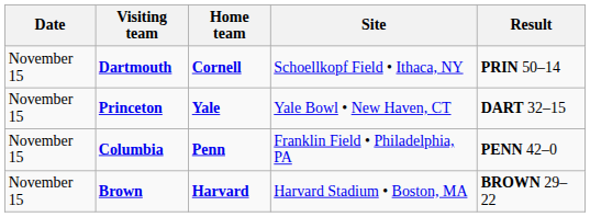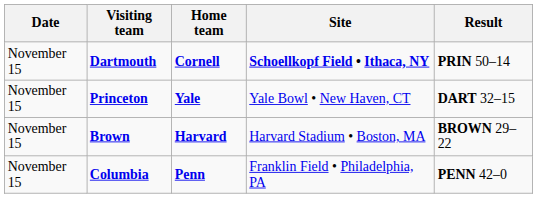 <table class="wikitable">
 <tr>
 <th>Date</th>
 <th>Visiting team</th>
 <th>Home team</th>
 <th>Site</th>
 <th>Result</th>
 </tr>
 <tr>
 <td>November 15</td>
 <td><strong><a href='#'>Dartmouth</a></strong></td>
 <td><strong><a href='#'>Cornell</a></strong></td>
-<td><a href='#'>Schoellkopf Field</a> • <a href='#'>Ithaca, NY</a></td>
+<td><strong><a href='#'>Schoellkopf Field</a> • <a href='#'>Ithaca, NY</a></strong></td>
 <td><strong>PRIN</strong> 50–14</td>
 </tr>
 <tr>
 <td>November 15</td>
 <td><strong><a href='#'>Princeton</a></strong></td>
 <td><strong><a href='#'>Yale</a></strong></td>
 <td><a href='#'>Yale Bowl</a> • <a href='#'>New Haven, CT</a></td>
 <td><strong>DART</strong> 32–15</td>
 </tr>
 <tr>
 <td>November 15</td>
+<td><strong><a href='#'>Brown</a></strong></td>
+<td><strong><a href='#'>Harvard</a></strong></td>
+<td><a href='#'>Harvard Stadium</a> • <a href='#'>Boston, MA</a></td>
+<td><strong>BROWN</strong> 29–22</td>
+</tr>
+<tr>
+<td>November 15</td>
 <td><strong><a href='#'>Columbia</a></strong></td>
 <td><strong><a href='#'>Penn</a></strong></td>
 <td><a href='#'>Franklin Field</a> • <a href='#'>Philadelphia, PA</a></td>
 <td><strong>PENN</strong> 42–0</td>
 </tr>
-<tr>
-<td>November 15</td>
-<td><strong><a href='#'>Brown</a></strong></td>
-<td><strong><a href='#'>Harvard</a></strong></td>
-<td><a href='#'>Harvard Stadium</a> • <a href='#'>Boston, MA</a></td>
-<td><strong>BROWN</strong> 29–22</td>
-</tr>
 </table>
